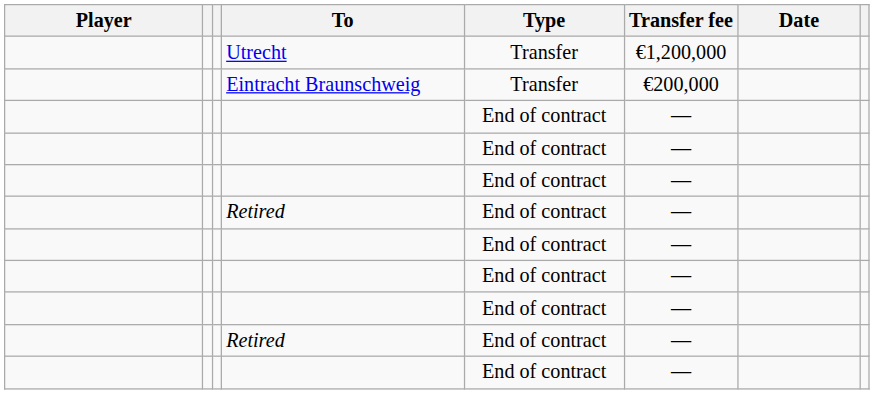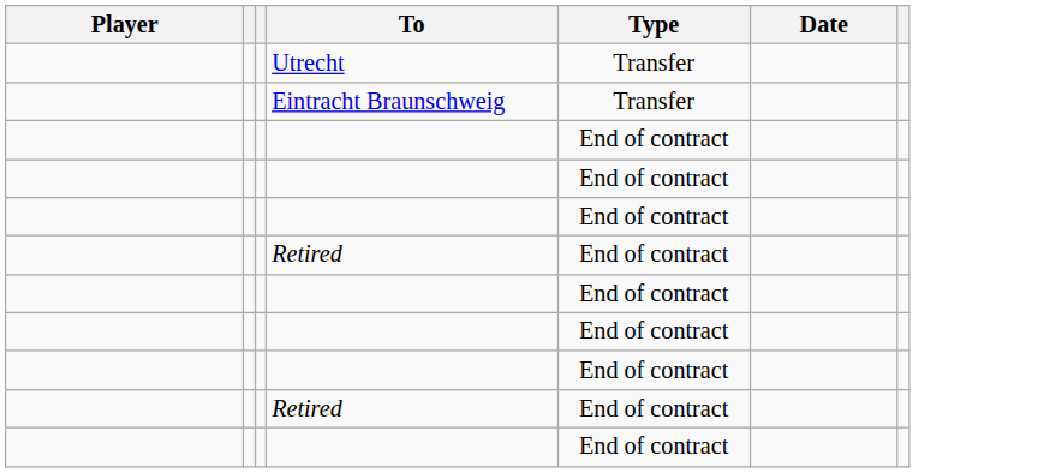 <table class="wikitable mw-datatable nowrap sortable" style="text-align:center">
 <tr>
 <th width=150>Player</th>
 <th></th>
 <th></th>
 <th width=185>To</th>
 <th width=120>Type</th>
-<th data-sort-type="currency">Transfer fee</th>
 <th width=90>Date</th>
 <th class="unsortable"></th>
 </tr>
 <tr>
 <td align="left"></td>
 <td></td>
 <td></td>
 <td align="left"> <a href='#'>Utrecht</a></td>
 <td>Transfer</td>
-<td>€1,200,000</td>
 <td></td>
 <td></td>
 </tr>
 <tr>
 <td align="left"></td>
 <td></td>
 <td></td>
 <td align="left"> <a href='#'>Eintracht Braunschweig</a></td>
 <td>Transfer</td>
-<td>€200,000</td>
 <td></td>
 <td></td>
 </tr>
 <tr>
 <td align="left"></td>
 <td></td>
 <td></td>
 <td align="left"></td>
 <td>End of contract</td>
-<td>—</td>
 <td></td>
 <td></td>
 </tr>
 <tr>
 <td align="left"></td>
 <td></td>
 <td></td>
 <td align="left"></td>
 <td>End of contract</td>
-<td>—</td>
 <td></td>
 <td></td>
 </tr>
 <tr>
 <td align="left"></td>
 <td></td>
 <td></td>
 <td align="left"></td>
 <td>End of contract</td>
-<td>—</td>
 <td></td>
 <td></td>
 </tr>
 <tr>
 <td align="left"></td>
 <td></td>
 <td></td>
 <td align="left"><em>Retired</em></td>
 <td>End of contract</td>
-<td>—</td>
 <td></td>
 <td></td>
 </tr>
 <tr>
 <td align="left"></td>
 <td></td>
 <td></td>
 <td align="left"></td>
 <td>End of contract</td>
-<td>—</td>
 <td></td>
 <td></td>
 </tr>
 <tr>
 <td align="left"></td>
 <td></td>
 <td></td>
 <td align="left"></td>
 <td>End of contract</td>
-<td>—</td>
 <td></td>
 <td></td>
 </tr>
 <tr>
 <td align="left"></td>
 <td></td>
 <td></td>
 <td align="left"></td>
 <td>End of contract</td>
-<td>—</td>
 <td></td>
 <td></td>
 </tr>
 <tr>
 <td align="left"></td>
 <td></td>
 <td></td>
 <td align="left"><em>Retired</em></td>
 <td>End of contract</td>
-<td>—</td>
 <td></td>
 <td></td>
 </tr>
 <tr>
 <td align="left"></td>
 <td></td>
 <td></td>
 <td align="left"></td>
 <td>End of contract</td>
-<td>—</td>
 <td></td>
 <td></td>
 </tr>
 </table>
